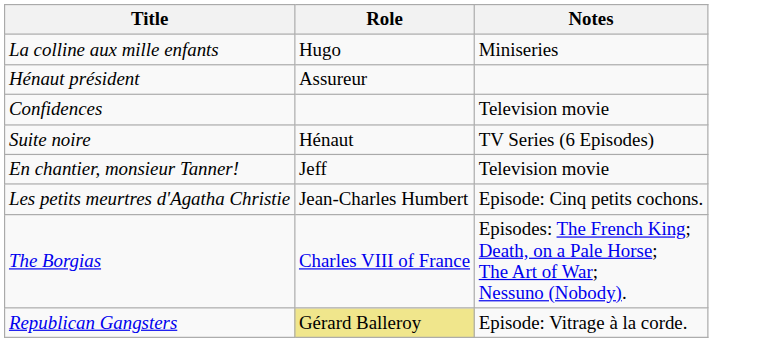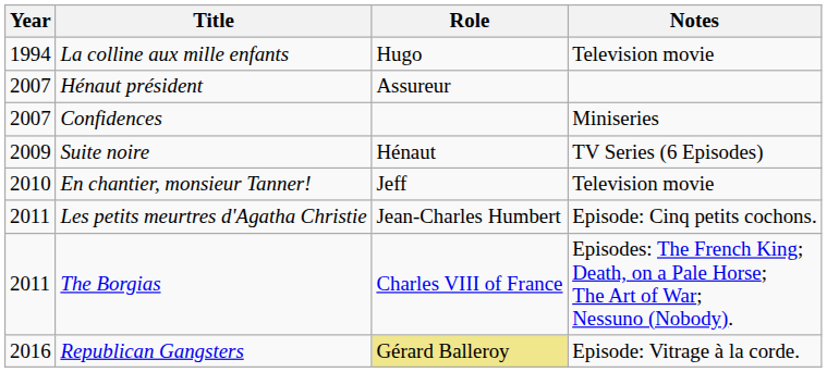 <table class="wikitable sortable">
 <tr>
+<th>Year</th>
 <th>Title</th>
 <th>Role</th>
 <th class="unsortable">Notes</th>
 </tr>
 <tr>
+<td>1994</td>
 <td><em>La colline aux mille enfants</em></td>
 <td>Hugo</td>
-<td>Miniseries</td>
+<td>Television movie</td>
 </tr>
 <tr>
+<td>2007</td>
 <td><em>Hénaut président</em></td>
 <td>Assureur</td>
 <td></td>
 </tr>
 <tr>
+<td>2007</td>
 <td><em>Confidences</em></td>
 <td></td>
-<td>Television movie</td>
+<td>Miniseries</td>
 </tr>
 <tr>
+<td>2009</td>
 <td><em>Suite noire</em></td>
 <td>Hénaut</td>
 <td>TV Series (6 Episodes)</td>
 </tr>
 <tr>
+<td>2010</td>
 <td><em>En chantier, monsieur Tanner!</em></td>
 <td>Jeff</td>
 <td>Television movie</td>
 </tr>
 <tr>
+<td>2011</td>
 <td><em>Les petits meurtres d'Agatha Christie</em></td>
 <td>Jean-Charles Humbert</td>
 <td>Episode: Cinq petits cochons.</td>
 </tr>
 <tr>
+<td>2011</td>
 <td><a href='#'><em>The Borgias</em></a></td>
 <td><a href='#'>Charles VIII of France</a></td>
 <td>Episodes: <a href='#'>The French King</a>;<br><a href='#'>Death, on a Pale Horse</a>;<br><a href='#'>The Art of War</a>;<br><a href='#'>Nessuno (Nobody)</a>.</td>
 </tr>
 <tr>
+<td>2016</td>
 <td><em><a href='#'>Republican Gangsters</a></em></td>
 <td style="background: khaki;">Gérard Balleroy</td>
 <td>Episode: Vitrage à la corde.</td>
 </tr>
 </table>
